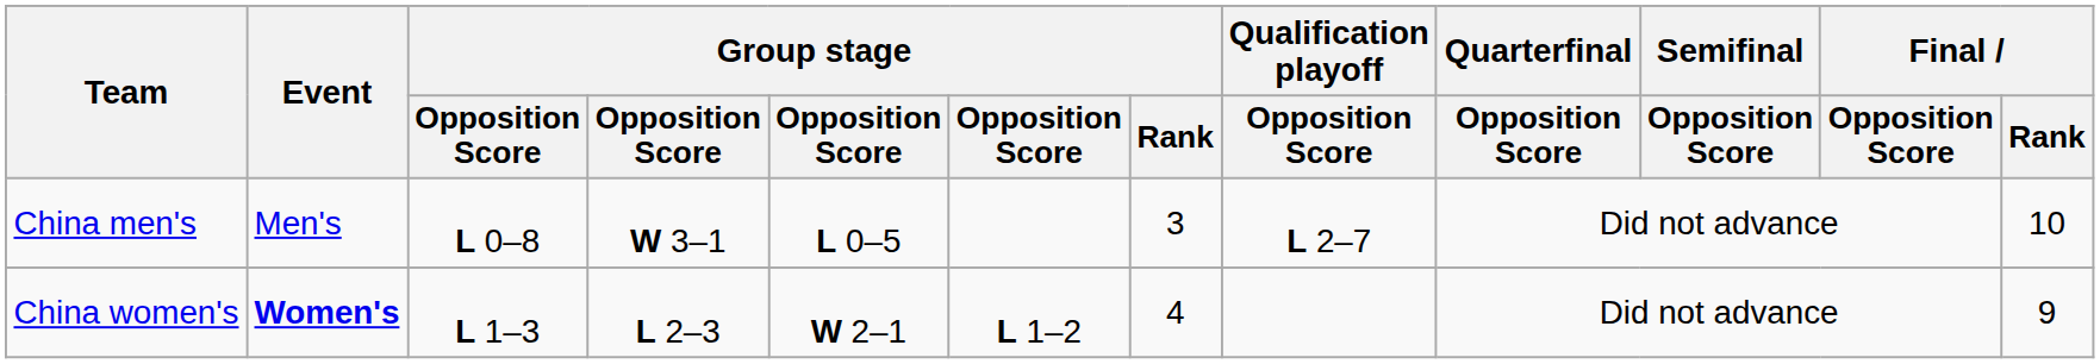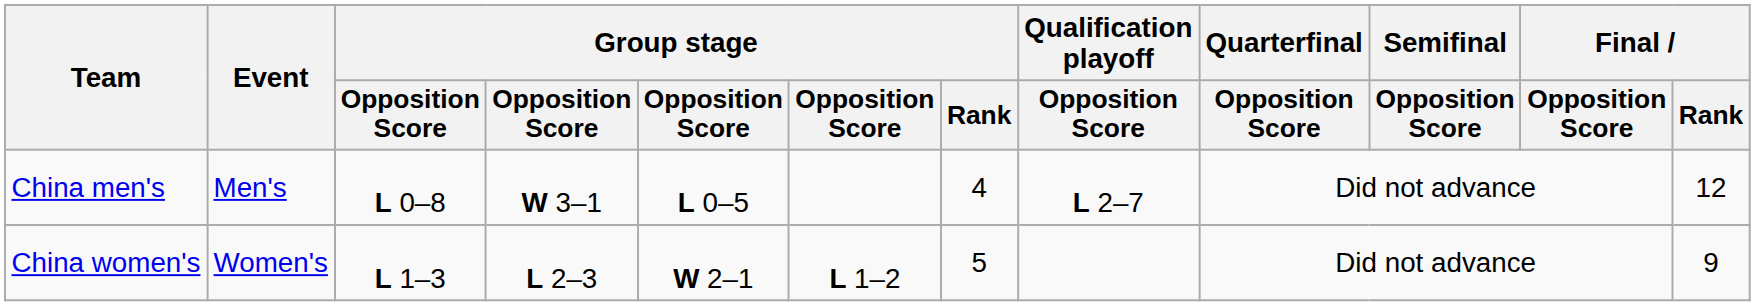 <table class=wikitable style=font-size:90%;text-align:center>
 <tr>
 <th rowspan=2>Team</th>
 <th rowspan=2>Event</th>
 <th colspan=5>Group stage</th>
 <th>Qualification<br>playoff</th>
 <th>Quarterfinal</th>
 <th>Semifinal</th>
 <th colspan=2>Final / </th>
 </tr>
 <tr style=font-size:95%>
 <th>Opposition<br>Score</th>
 <th>Opposition<br>Score</th>
 <th>Opposition<br>Score</th>
 <th>Opposition<br>Score</th>
 <th>Rank</th>
 <th>Opposition<br>Score</th>
 <th>Opposition<br>Score</th>
 <th>Opposition<br>Score</th>
 <th>Opposition<br>Score</th>
 <th>Rank</th>
 </tr>
 <tr>
 <td align=left><a href='#'>China men's</a></td>
 <td align=left><a href='#'>Men's</a></td>
 <td><br><strong>L</strong> 0–8</td>
 <td><br><strong>W</strong> 3–1</td>
 <td><br><strong>L</strong> 0–5</td>
 <td></td>
-<td>3</td>
+<td>4</td>
 <td><br><strong>L</strong> 2–7</td>
 <td colspan=3>Did not advance</td>
-<td>10</td>
+<td>12</td>
 </tr>
 <tr>
 <td align=left><a href='#'>China women's</a></td>
-<td align=left><strong><a href='#'>Women's</a></strong></td>
+<td align=left><a href='#'>Women's</a></td>
 <td><br><strong>L</strong> 1–3</td>
 <td><br><strong>L</strong> 2–3</td>
 <td><br><strong>W</strong> 2–1</td>
 <td><br><strong>L</strong> 1–2</td>
-<td>4</td>
+<td>5</td>
 <td></td>
 <td colspan=3>Did not advance</td>
 <td>9</td>
 </tr>
 </table>
